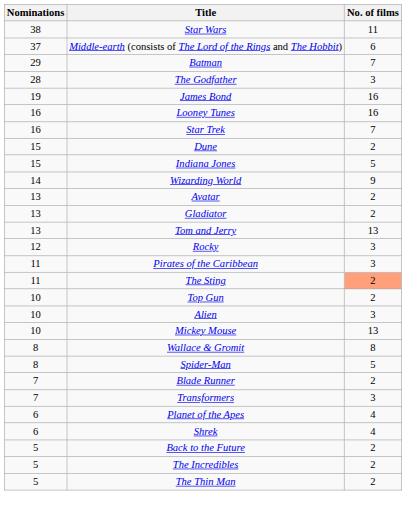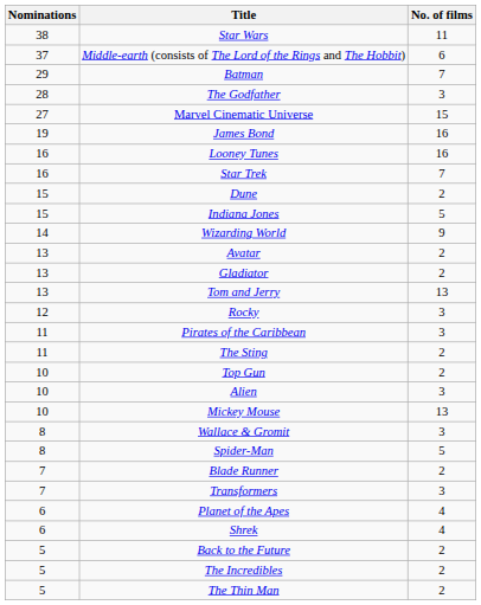 <table class="wikitable" style="text-align: center;">
 <tr>
 <th scope="col" width="56">Nominations</th>
 <th scope="col" align="center">Title</th>
 <th scope="col" align="center">No. of films</th>
 </tr>
 <tr>
 <td style="text-align:center">38</td>
 <td><em><a href='#'>Star Wars</a></em></td>
 <td>11</td>
 </tr>
 <tr>
 <td>37</td>
 <td><em><a href='#'>Middle-earth</a></em> (consists of <em><a href='#'>The Lord of the Rings</a></em> and <em><a href='#'>The Hobbit</a></em>)</td>
 <td>6</td>
 </tr>
 <tr>
 <td>29</td>
 <td><em><a href='#'>Batman</a></em></td>
 <td>7</td>
 </tr>
 <tr>
 <td>28</td>
 <td><em><a href='#'>The Godfather</a></em></td>
 <td>3</td>
+</tr>
+<tr>
+<td>27</td>
+<td><a href='#'>Marvel Cinematic Universe</a></td>
+<td>15</td>
 </tr>
 <tr>
 <td>19</td>
 <td><em><a href='#'>James Bond</a></em></td>
 <td>16</td>
 </tr>
 <tr>
 <td>16</td>
 <td><em><a href='#'>Looney Tunes</a></em></td>
 <td>16</td>
 </tr>
 <tr>
 <td>16</td>
 <td><em><a href='#'>Star Trek</a></em></td>
 <td>7</td>
 </tr>
 <tr>
 <td>15</td>
 <td><em><a href='#'>Dune</a></em></td>
 <td>2</td>
 </tr>
 <tr>
 <td>15</td>
 <td><em><a href='#'>Indiana Jones</a></em></td>
 <td>5</td>
 </tr>
 <tr>
 <td>14</td>
 <td><em><a href='#'>Wizarding World</a></em></td>
 <td>9</td>
 </tr>
 <tr>
 <td>13</td>
 <td><em><a href='#'>Avatar</a></em></td>
 <td>2</td>
 </tr>
 <tr>
 <td>13</td>
 <td><em><a href='#'>Gladiator</a></em></td>
 <td>2</td>
 </tr>
 <tr>
 <td>13</td>
 <td><em><a href='#'>Tom and Jerry</a></em></td>
 <td>13</td>
 </tr>
 <tr>
 <td>12</td>
 <td><em><a href='#'>Rocky</a></em></td>
 <td>3</td>
 </tr>
 <tr>
 <td>11</td>
 <td><em><a href='#'>Pirates of the Caribbean</a></em></td>
 <td>3</td>
 </tr>
 <tr>
 <td>11</td>
 <td><em><a href='#'>The Sting</a></em></td>
-<td style="background: lightsalmon;">2</td>
+<td>2</td>
 </tr>
 <tr>
 <td>10</td>
 <td><em><a href='#'>Top Gun</a></em></td>
 <td>2</td>
 </tr>
 <tr>
 <td>10</td>
 <td><em><a href='#'>Alien</a></em></td>
 <td>3</td>
 </tr>
 <tr>
 <td>10</td>
 <td><em><a href='#'>Mickey Mouse</a></em></td>
 <td>13</td>
 </tr>
 <tr>
 <td>8</td>
 <td><em><a href='#'>Wallace & Gromit</a></em></td>
-<td>8</td>
+<td>3</td>
 </tr>
 <tr>
 <td>8</td>
 <td><em><a href='#'>Spider-Man</a></em></td>
 <td>5</td>
 </tr>
 <tr>
 <td>7</td>
 <td><em><a href='#'>Blade Runner</a></em></td>
 <td>2</td>
 </tr>
 <tr>
 <td>7</td>
 <td><em><a href='#'>Transformers</a></em></td>
 <td>3</td>
 </tr>
 <tr>
 <td>6</td>
 <td><em><a href='#'>Planet of the Apes</a></em></td>
 <td>4</td>
 </tr>
 <tr>
 <td>6</td>
 <td><em><a href='#'>Shrek</a></em></td>
 <td>4</td>
 </tr>
 <tr>
 <td>5</td>
 <td><em><a href='#'>Back to the Future</a></em></td>
 <td>2</td>
 </tr>
 <tr>
 <td>5</td>
 <td><em><a href='#'>The Incredibles</a></em></td>
 <td>2</td>
 </tr>
 <tr>
 <td>5</td>
 <td><em><a href='#'>The Thin Man</a></em></td>
 <td>2</td>
 </tr>
 </table>
